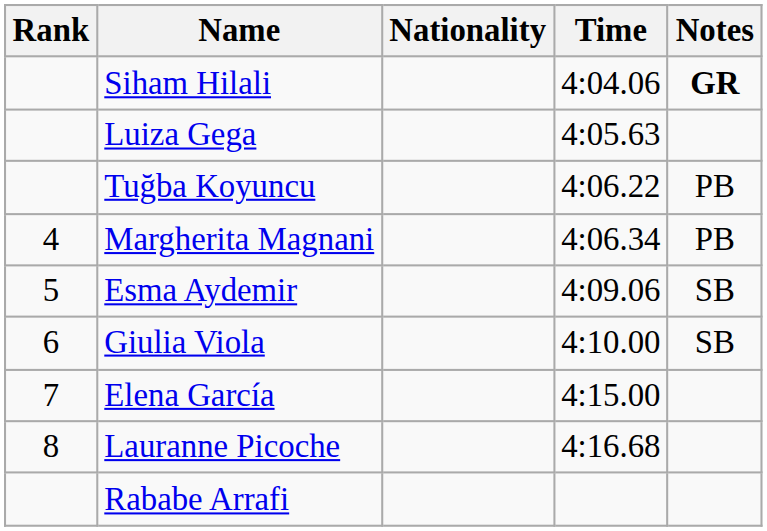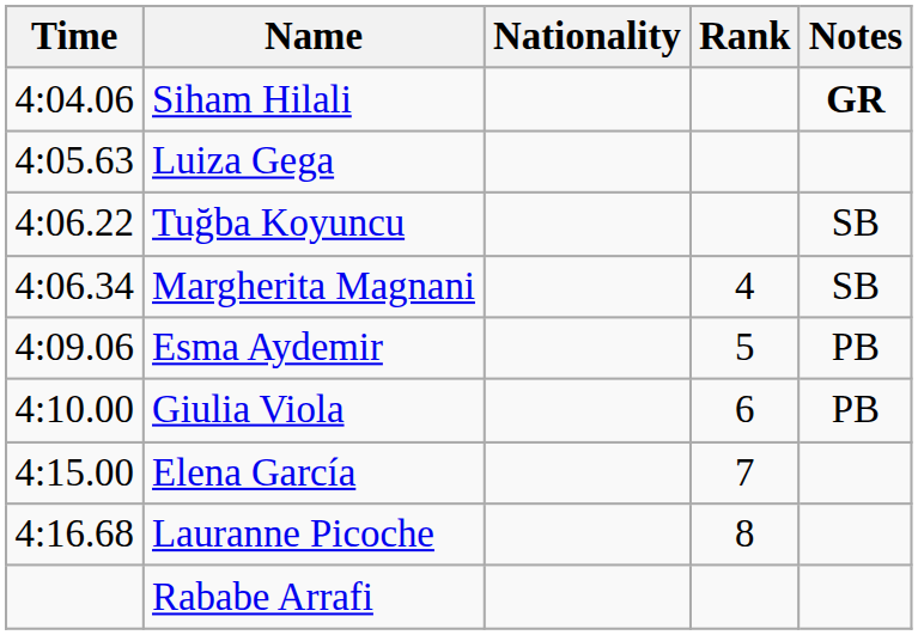 <table class="wikitable sortable" style="text-align:center">
 <tr>
-<th>Rank</th>
+<th>Time</th>
 <th>Name</th>
 <th>Nationality</th>
-<th>Time</th>
+<th>Rank</th>
 <th>Notes</th>
 </tr>
 <tr>
-<td></td>
+<td>4:04.06</td>
 <td align="left"><a href='#'>Siham Hilali</a></td>
 <td align="left"></td>
-<td>4:04.06</td>
+<td></td>
 <td><strong>GR</strong></td>
 </tr>
 <tr>
-<td></td>
+<td>4:05.63</td>
 <td align="left"><a href='#'>Luiza Gega</a></td>
 <td align="left"></td>
-<td>4:05.63</td>
+<td></td>
 <td></td>
 </tr>
 <tr>
-<td></td>
+<td>4:06.22</td>
 <td align="left"><a href='#'>Tuğba Koyuncu</a></td>
 <td align="left"></td>
-<td>4:06.22</td>
+<td></td>
+<td>SB</td>
+</tr>
+<tr>
+<td>4:06.34</td>
+<td align="left"><a href='#'>Margherita Magnani</a></td>
+<td align="left"></td>
+<td>4</td>
+<td>SB</td>
+</tr>
+<tr>
+<td>4:09.06</td>
+<td align="left"><a href='#'>Esma Aydemir</a></td>
+<td align="left"></td>
+<td>5</td>
 <td>PB</td>
 </tr>
 <tr>
-<td>4</td>
-<td align="left"><a href='#'>Margherita Magnani</a></td>
+<td>4:10.00</td>
+<td align="left"><a href='#'>Giulia Viola</a></td>
 <td align="left"></td>
-<td>4:06.34</td>
+<td>6</td>
 <td>PB</td>
 </tr>
 <tr>
-<td>5</td>
-<td align="left"><a href='#'>Esma Aydemir</a></td>
-<td align="left"></td>
-<td>4:09.06</td>
-<td>SB</td>
-</tr>
-<tr>
-<td>6</td>
-<td align="left"><a href='#'>Giulia Viola</a></td>
-<td align="left"></td>
-<td>4:10.00</td>
-<td>SB</td>
-</tr>
-<tr>
-<td>7</td>
+<td>4:15.00</td>
 <td align="left"><a href='#'>Elena García</a></td>
 <td align="left"></td>
-<td>4:15.00</td>
+<td>7</td>
 <td></td>
 </tr>
 <tr>
-<td>8</td>
+<td>4:16.68</td>
 <td align="left"><a href='#'>Lauranne Picoche</a></td>
 <td align="left"></td>
-<td>4:16.68</td>
+<td>8</td>
 <td></td>
 </tr>
 <tr>
 <td></td>
 <td align="left"><a href='#'>Rababe Arrafi</a></td>
 <td align="left"></td>
 <td></td>
 <td></td>
 </tr>
 </table>
